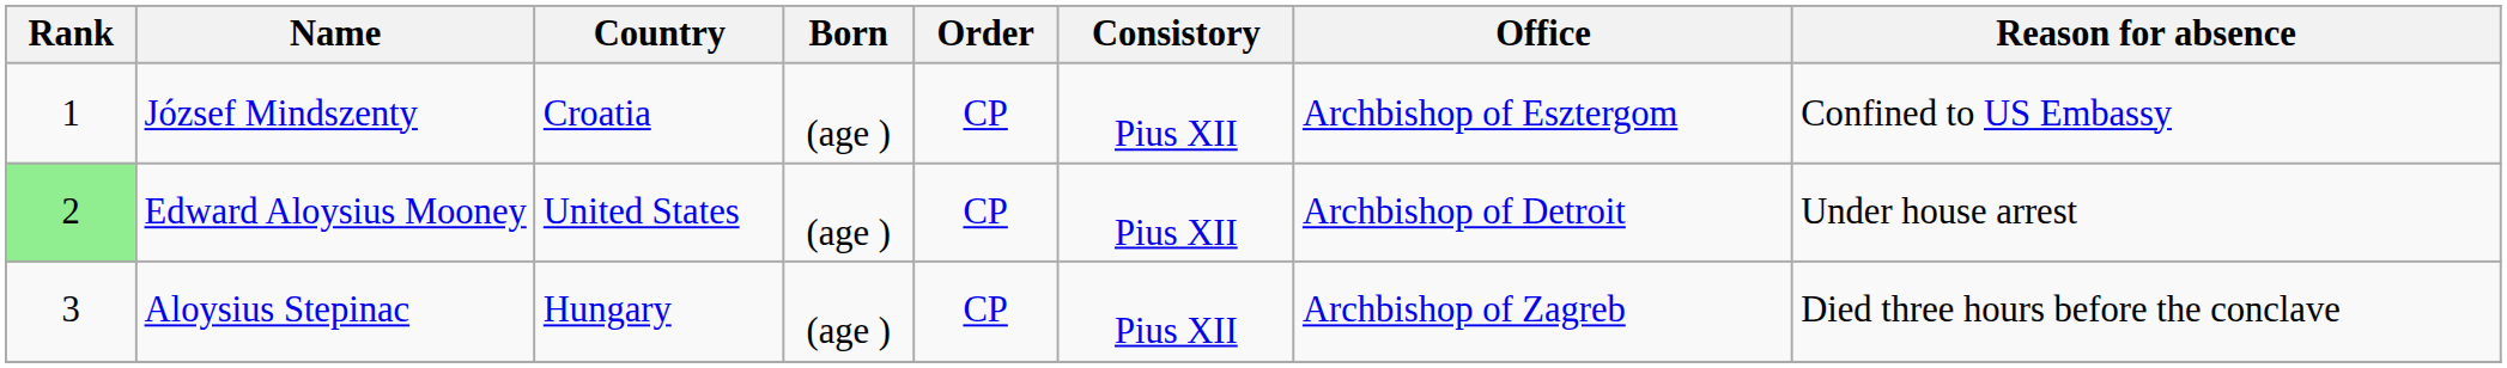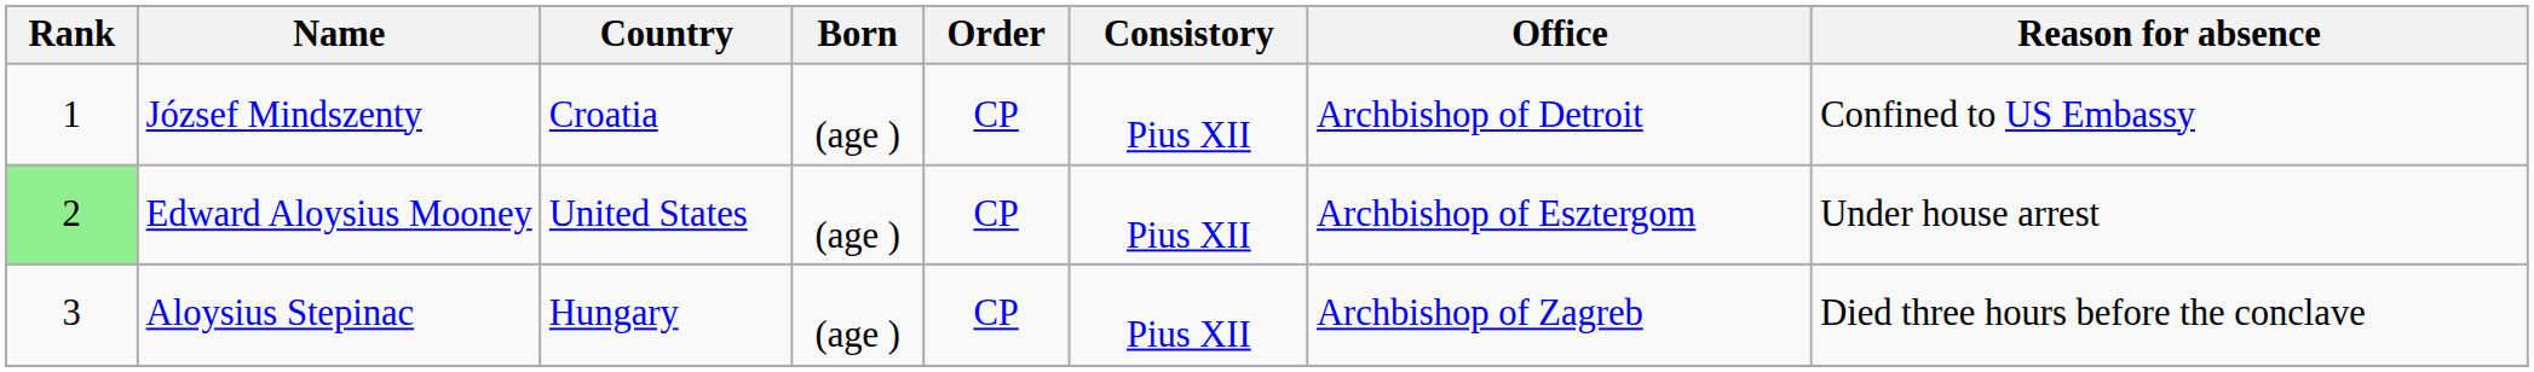 <table class="wikitable sortable" style="text-align:center">
 <tr>
 <th scope="col">Rank</th>
 <th scope="col" width="16%">Name</th>
 <th scope="col" width="10%">Country</th>
 <th scope="col">Born</th>
 <th scope="col">Order</th>
 <th scope="col">Consistory</th>
 <th scope="col">Office</th>
 <th scope="col" class="unsortable">Reason for absence</th>
 </tr>
 <tr>
 <td>1</td>
 <td scope="row" style="text-align:left" data-sort-value="Mindszenty, József"><a href='#'>József Mindszenty</a></td>
 <td style="text-align:left"><a href='#'>Croatia</a></td>
 <td><br>(age )</td>
 <td data-sort-value="2"><a href='#'>CP</a></td>
 <td><br><a href='#'>Pius XII</a></td>
-<td style="text-align:left"><a href='#'> Archbishop of Esztergom</a></td>
+<td style="text-align:left"><a href='#'>Archbishop of Detroit</a></td>
 <td style="text-align:left">Confined to <a href='#'>US Embassy</a></td>
 </tr>
 <tr>
 <td style="background: lightgreen;">2</td>
 <td scope="row" style="text-align:left" data-sort-value="Mooney, Edward Aloysius"><a href='#'>Edward Aloysius Mooney</a></td>
 <td style="text-align:left"><a href='#'>United States</a></td>
 <td><br>(age )</td>
 <td data-sort-value="2"><a href='#'>CP</a></td>
 <td><br><a href='#'>Pius XII</a></td>
-<td style="text-align:left"><a href='#'>Archbishop of Detroit</a></td>
+<td style="text-align:left"><a href='#'> Archbishop of Esztergom</a></td>
 <td style="text-align:left">Under house arrest</td>
 </tr>
 <tr>
 <td>3</td>
 <td scope="row" style="text-align:left" data-sort-value="Stepinac, Aloysius"><a href='#'>Aloysius Stepinac</a></td>
 <td style="text-align:left"><a href='#'>Hungary</a></td>
 <td><br>(age )</td>
 <td data-sort-value="2"><a href='#'>CP</a></td>
 <td><br><a href='#'>Pius XII</a></td>
 <td style="text-align:left"><a href='#'>Archbishop of Zagreb</a></td>
 <td style="text-align:left">Died three hours before the conclave</td>
 </tr>
 <tr>
 </tr>
 </table>
